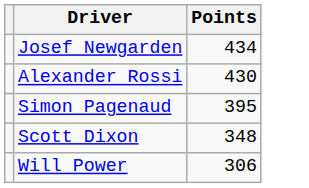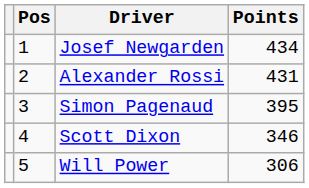 <table class="wikitable" style="font-size: 95%;">
 <tr>
 <th></th>
+<th>Pos</th>
 <th>Driver</th>
 <th>Points</th>
 </tr>
 <tr>
 <td align="left"></td>
+<td>1</td>
 <td> <a href='#'>Josef Newgarden</a></td>
 <td align="right">434</td>
 </tr>
 <tr>
 <td align="left"></td>
+<td>2</td>
 <td> <a href='#'>Alexander Rossi</a></td>
-<td align="right">430</td>
+<td align="right">431</td>
 </tr>
 <tr>
 <td align="left"></td>
+<td>3</td>
 <td> <a href='#'>Simon Pagenaud</a></td>
 <td align="right">395</td>
 </tr>
 <tr>
 <td align="left"></td>
+<td>4</td>
 <td> <a href='#'>Scott Dixon</a></td>
-<td align="right">348</td>
+<td align="right">346</td>
 </tr>
 <tr>
 <td align="left"></td>
+<td>5</td>
 <td> <a href='#'>Will Power</a></td>
 <td align="right">306</td>
 </tr>
 </table>
